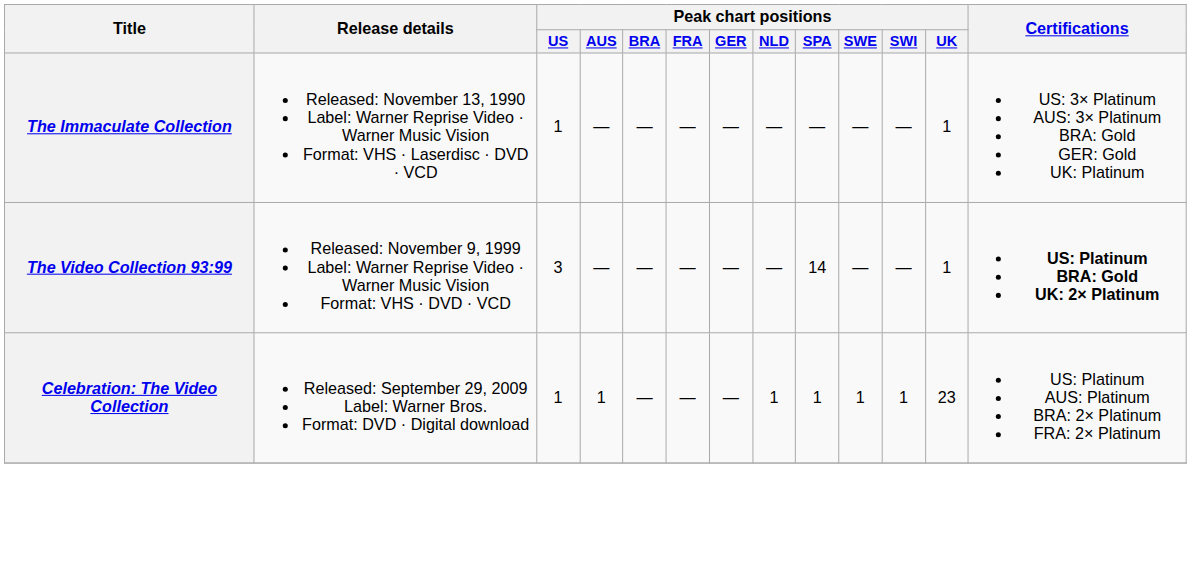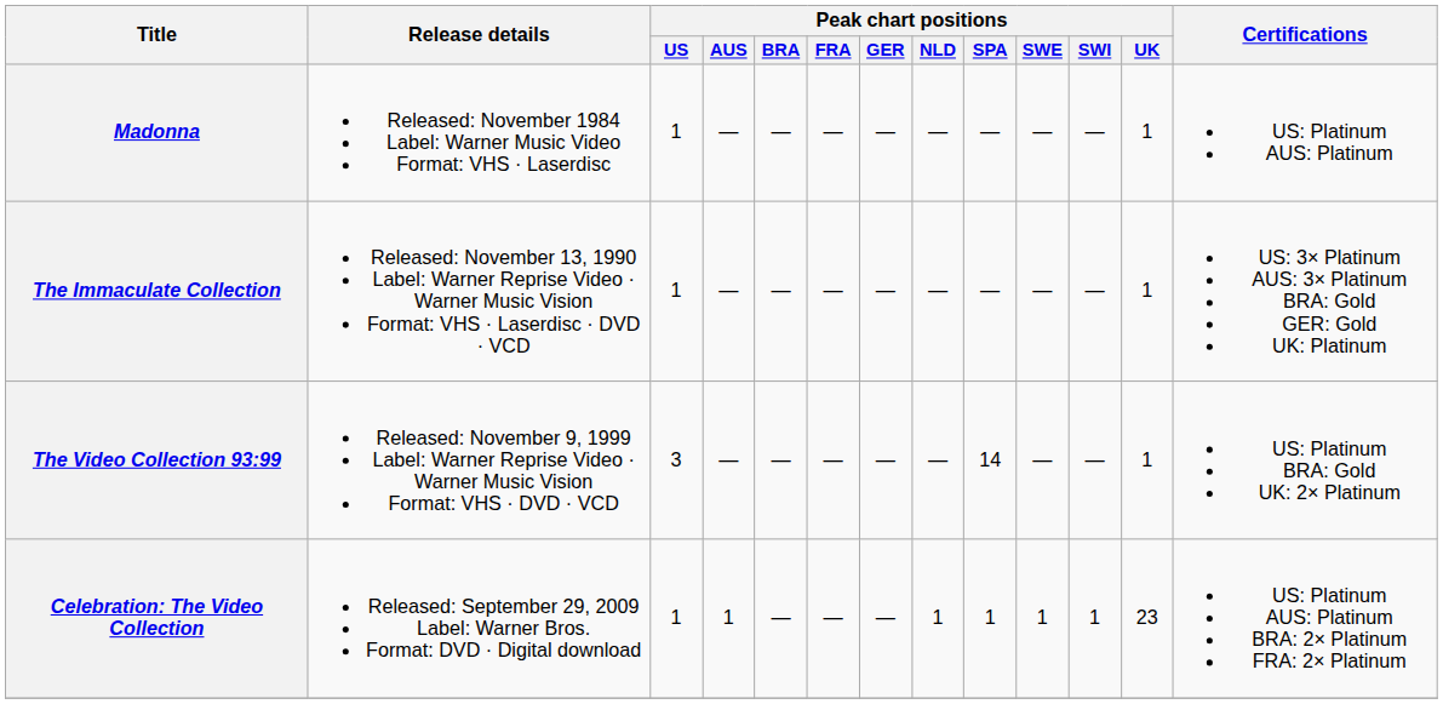 <table class="wikitable plainrowheaders" style="text-align:center;" border="1">
 <tr>
 <th scope="col" rowspan="2" style="width:15em;">Title</th>
 <th scope="col" rowspan="2" style="width:17em;">Release details</th>
 <th scope="col" colspan="10">Peak chart positions</th>
 <th scope="col" rowspan="2" style="width:13em;"><a href='#'>Certifications</a></th>
 </tr>
 <tr>
 <th scope="col" style="width:2.5em;font-size:90%;"><a href='#'>US</a><br></th>
 <th scope="col" style="width:2.5em;font-size:90%;"><a href='#'>AUS</a><br></th>
 <th scope="col" style="width:2.5em;font-size:90%;"><a href='#'>BRA</a><br></th>
 <th scope="col" style="width:2.5em;font-size:90%;"><a href='#'>FRA</a><br></th>
 <th scope="col" style="width:2.5em;font-size:90%;"><a href='#'>GER</a><br></th>
 <th scope="col" style="width:2.5em;font-size:90%;"><a href='#'>NLD</a><br></th>
 <th scope="col" style="width:2.5em;font-size:90%;"><a href='#'>SPA</a><br></th>
 <th scope="col" style="width:2.5em;font-size:90%;"><a href='#'>SWE</a><br></th>
 <th scope="col" style="width:2.5em;font-size:90%;"><a href='#'>SWI</a><br></th>
 <th scope="col" style="width:2.5em;font-size:90%;"><a href='#'>UK</a><br></th>
+</tr>
+<tr>
+<th scope="row"><em><a href='#'>Madonna</a></em></th>
+<td><br><ul><li>Released: November 1984</li><li>Label: Warner Music Video</li><li>Format: VHS · Laserdisc</li></ul></td>
+<td>1</td>
+<td>—</td>
+<td>—</td>
+<td>—</td>
+<td>—</td>
+<td>—</td>
+<td>—</td>
+<td>—</td>
+<td>—</td>
+<td>1</td>
+<td><br><ul><li>US: Platinum</li><li>AUS: Platinum</li></ul></td>
 </tr>
 <tr>
 <th scope="row"><em><a href='#'>The Immaculate Collection</a></em></th>
 <td><br><ul><li>Released: November 13, 1990</li><li>Label: Warner Reprise Video · Warner Music Vision</li><li>Format: VHS · Laserdisc · DVD · VCD</li></ul></td>
 <td>1</td>
 <td>—</td>
 <td>—</td>
 <td>—</td>
 <td>—</td>
 <td>—</td>
 <td>—</td>
 <td>—</td>
 <td>—</td>
 <td>1</td>
 <td><br><ul><li>US: 3× Platinum</li><li>AUS: 3× Platinum</li><li>BRA: Gold</li><li>GER: Gold</li><li>UK: Platinum</li></ul></td>
 </tr>
 <tr>
 <th scope="row"><em><a href='#'>The Video Collection 93:99</a></em></th>
 <td><br><ul><li>Released: November 9, 1999</li><li>Label: Warner Reprise Video · Warner Music Vision</li><li>Format: VHS · DVD · VCD</li></ul></td>
 <td>3</td>
 <td>—</td>
 <td>—</td>
 <td>—</td>
 <td>—</td>
 <td>—</td>
 <td>14</td>
 <td>—</td>
 <td>—</td>
 <td>1</td>
-<td><strong><br><ul><li>US: Platinum</li><li>BRA: Gold</li><li>UK: 2× Platinum</li></ul></strong></td>
+<td><br><ul><li>US: Platinum</li><li>BRA: Gold</li><li>UK: 2× Platinum</li></ul></td>
 </tr>
 <tr>
 <th scope="row"><em><a href='#'>Celebration: The Video Collection</a></em></th>
 <td><br><ul><li>Released: September 29, 2009</li><li>Label: Warner Bros.</li><li>Format: DVD · Digital download</li></ul></td>
 <td>1</td>
 <td>1</td>
 <td>—</td>
 <td>—</td>
 <td>—</td>
 <td>1</td>
 <td>1</td>
 <td>1</td>
 <td>1</td>
 <td>23</td>
 <td><br><ul><li>US: Platinum</li><li>AUS: Platinum</li><li>BRA: 2× Platinum</li><li>FRA: 2× Platinum</li></ul></td>
 </tr>
 <tr>
 </tr>
 </table>
